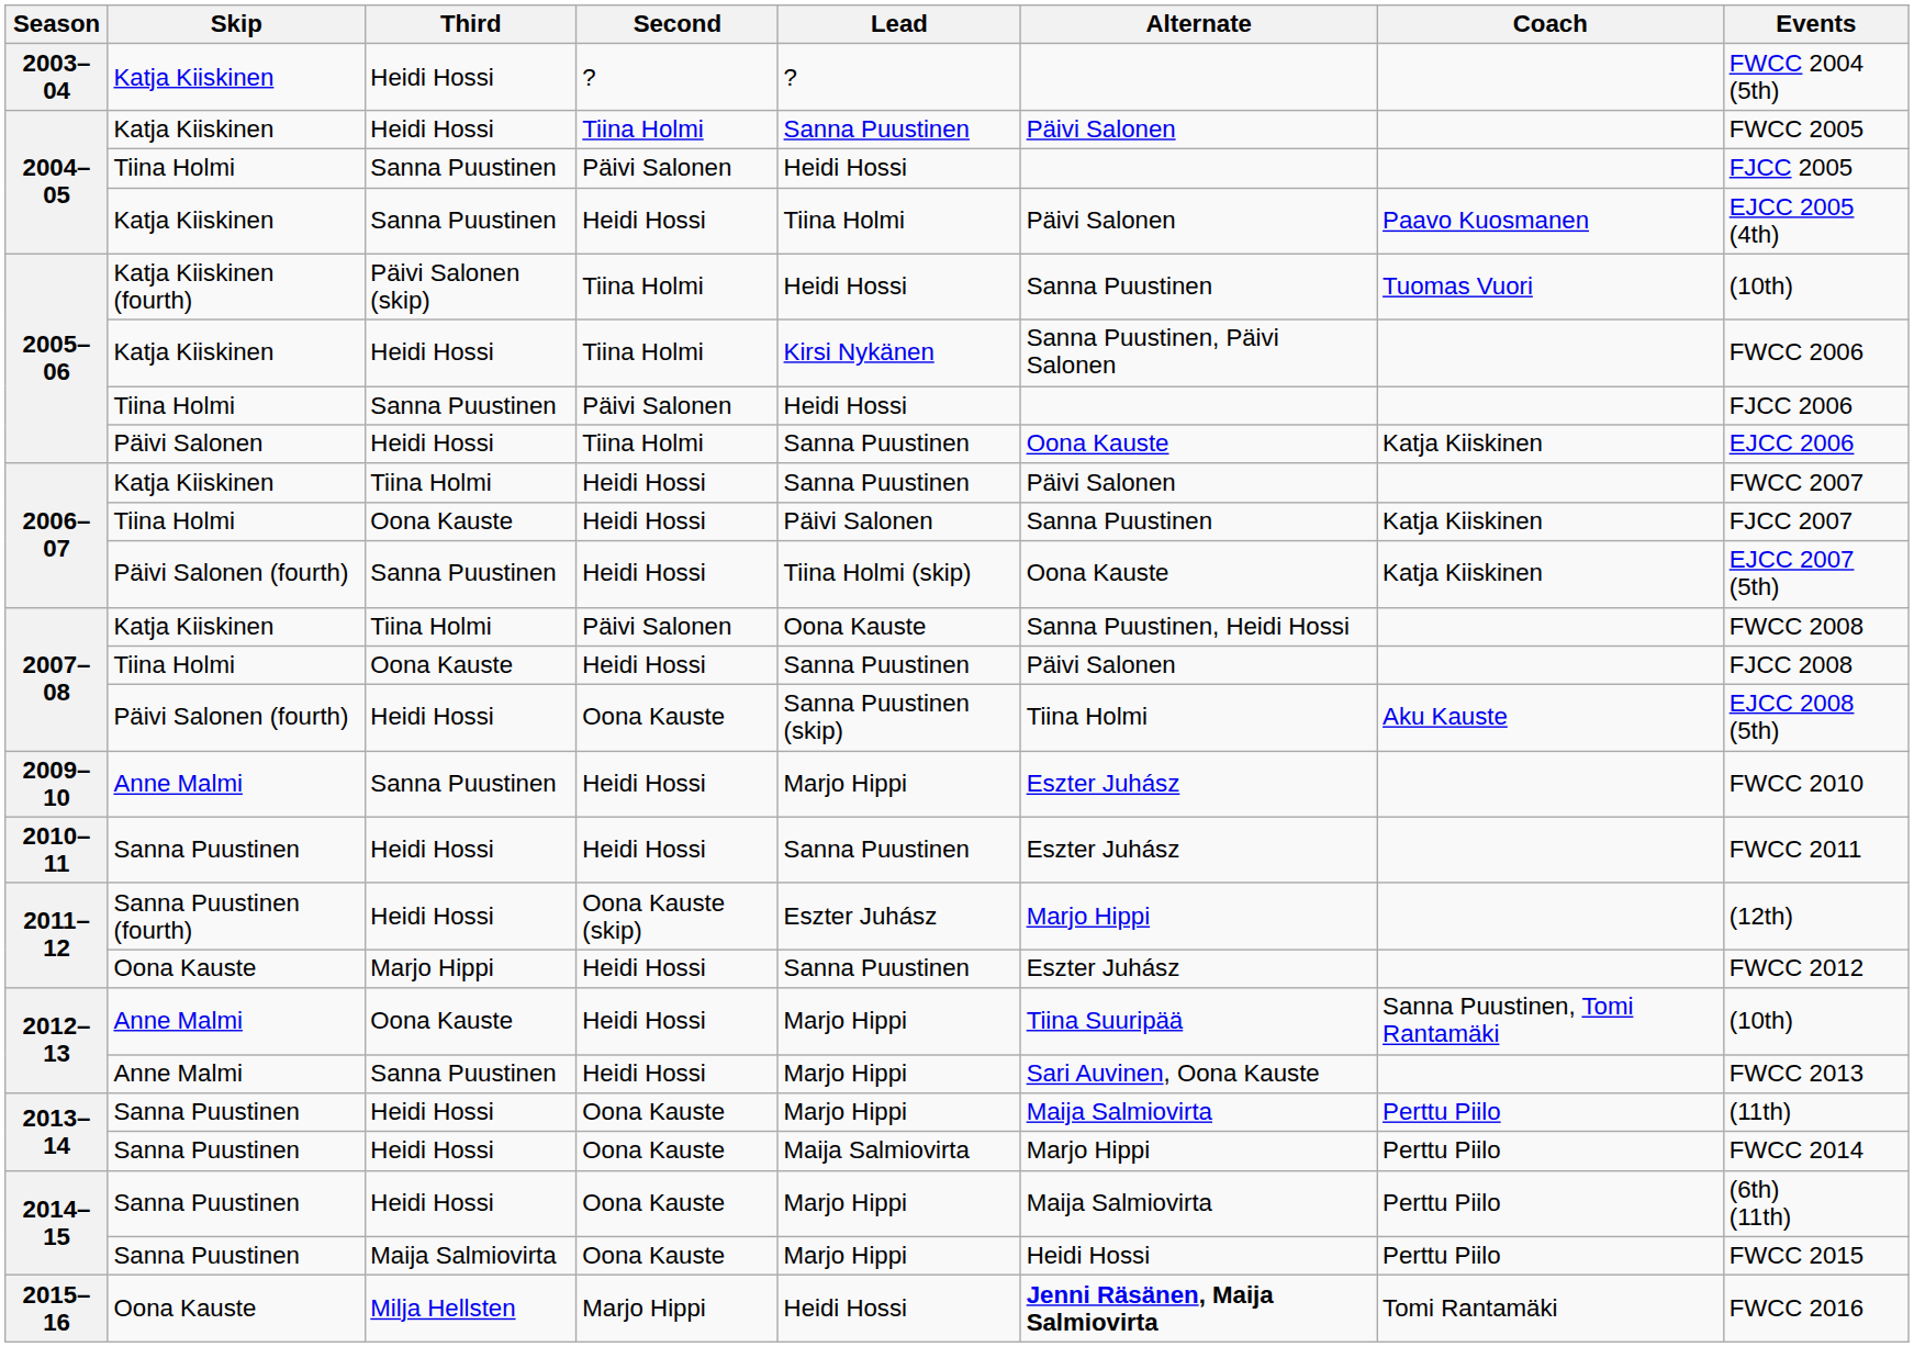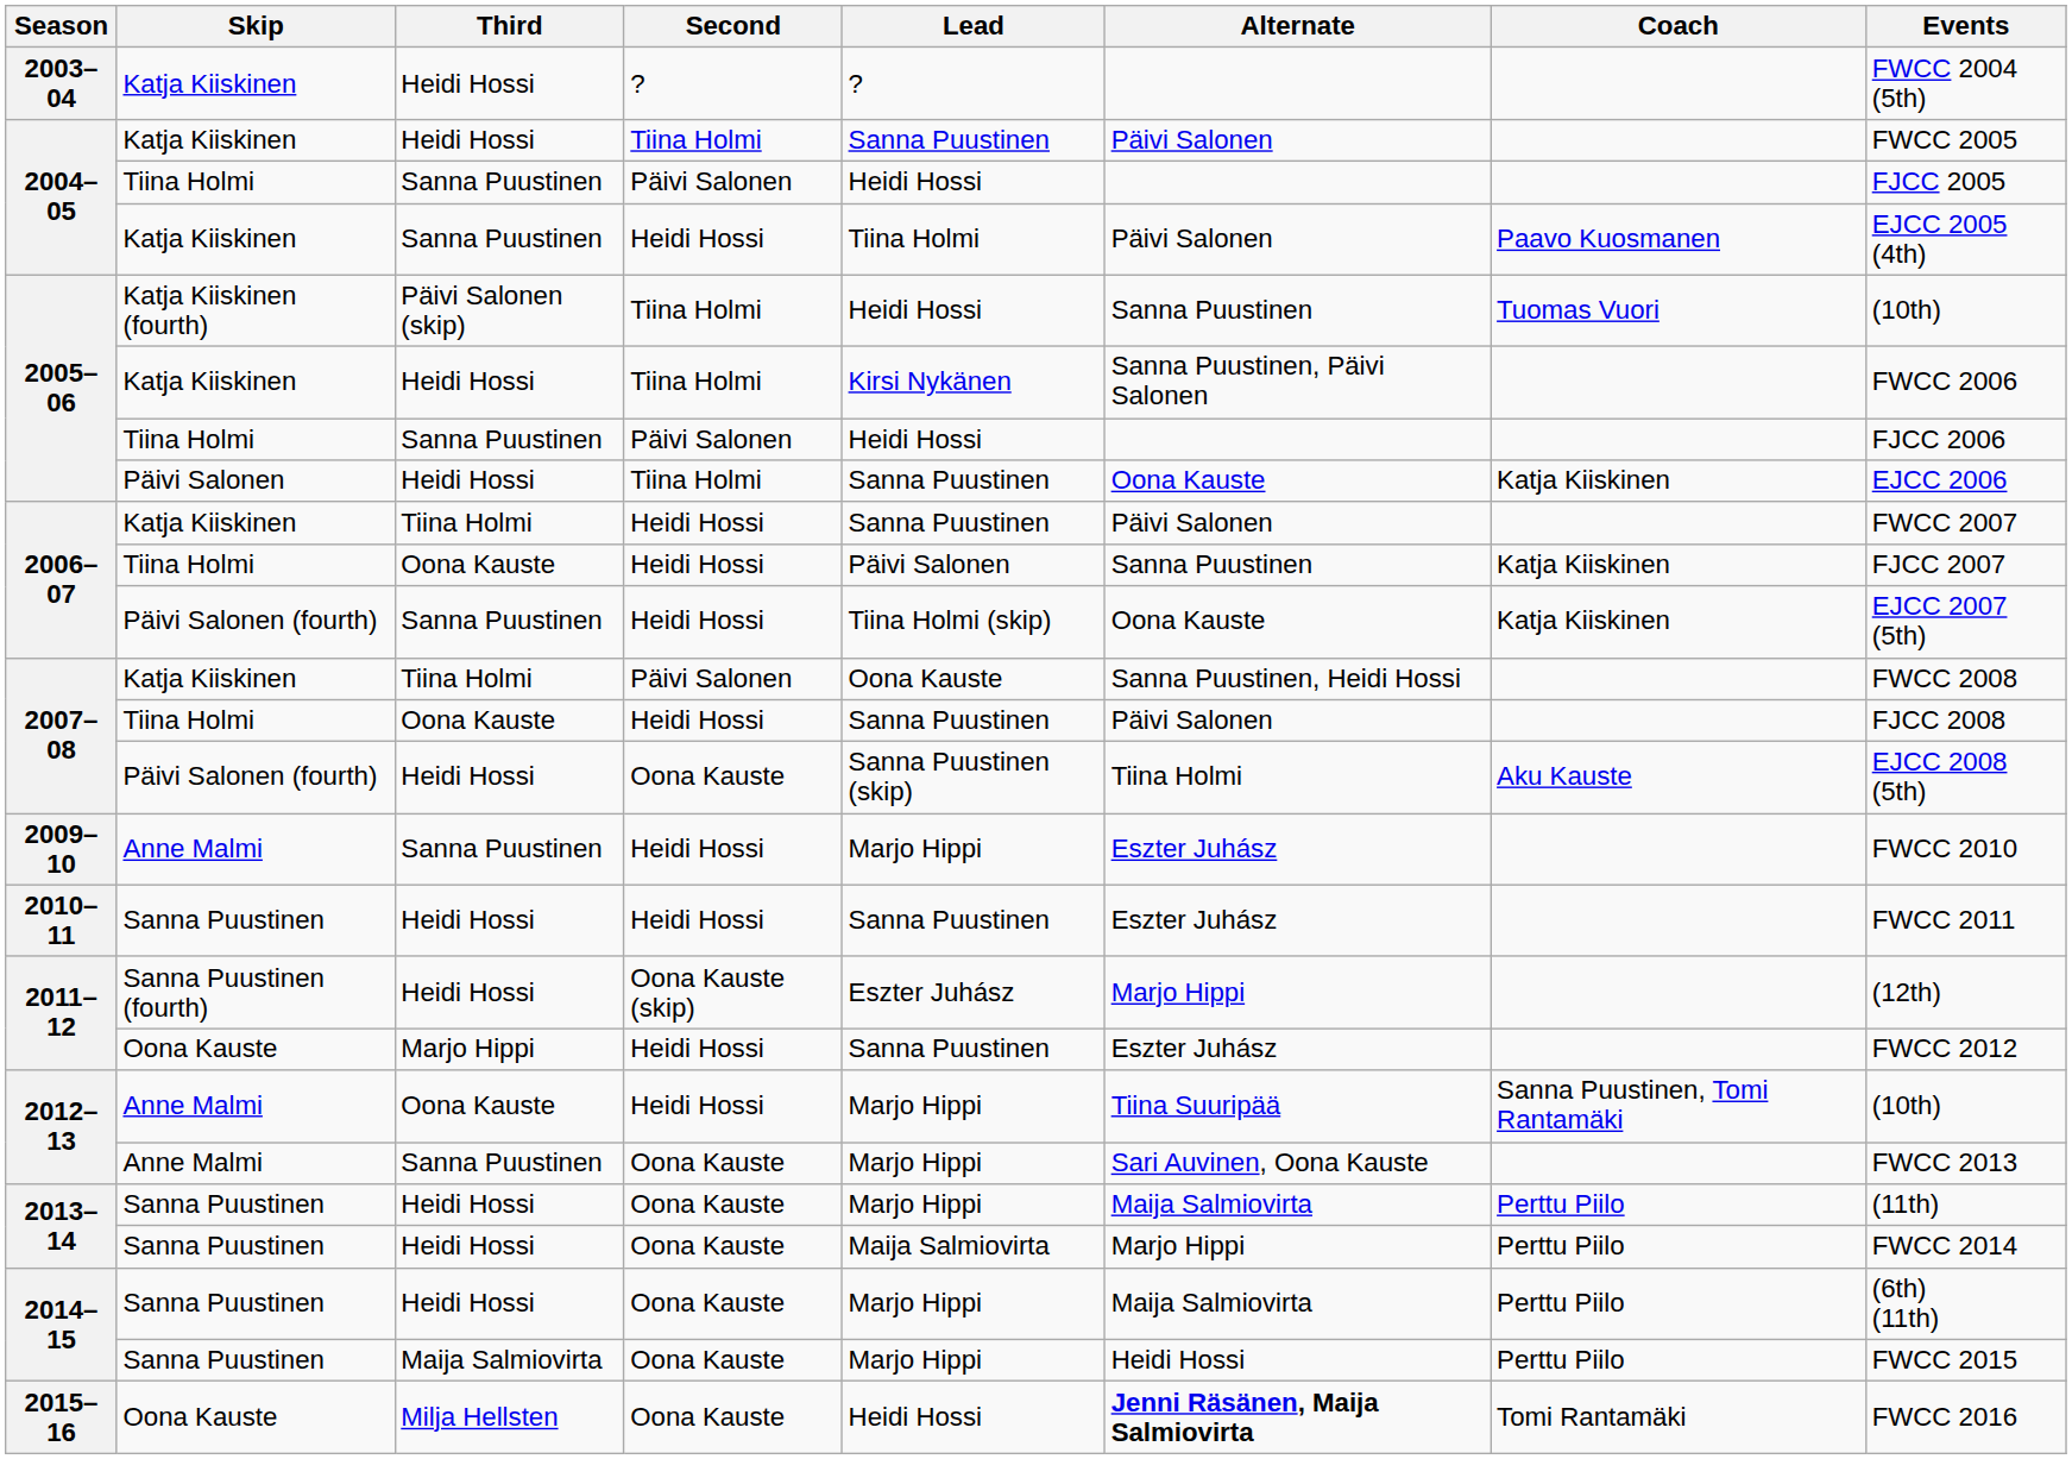 <table class="wikitable">
 <tr>
 <th scope="col" width=60>Season</th>
 <th scope="col">Skip</th>
 <th scope="col">Third</th>
 <th scope="col">Second</th>
 <th scope="col">Lead</th>
 <th scope="col">Alternate</th>
 <th scope="col">Coach</th>
 <th scope="col">Events</th>
 </tr>
 <tr>
 <th scope="row">2003–04</th>
 <td><a href='#'>Katja Kiiskinen</a></td>
 <td>Heidi Hossi</td>
 <td>?</td>
 <td>?</td>
 <td></td>
 <td></td>
 <td><a href='#'>FWCC</a> 2004 (5th)</td>
 </tr>
 <tr>
 <th scope="row" rowspan=3>2004–05</th>
 <td>Katja Kiiskinen</td>
 <td>Heidi Hossi</td>
 <td><a href='#'>Tiina Holmi</a></td>
 <td><a href='#'>Sanna Puustinen</a></td>
 <td><a href='#'>Päivi Salonen</a></td>
 <td></td>
 <td>FWCC 2005 </td>
 </tr>
 <tr>
 <td>Tiina Holmi</td>
 <td>Sanna Puustinen</td>
 <td>Päivi Salonen</td>
 <td>Heidi Hossi</td>
 <td></td>
 <td></td>
 <td><a href='#'>FJCC</a> 2005 </td>
 </tr>
 <tr>
 <td>Katja Kiiskinen</td>
 <td>Sanna Puustinen</td>
 <td>Heidi Hossi</td>
 <td>Tiina Holmi</td>
 <td>Päivi Salonen</td>
 <td><a href='#'>Paavo Kuosmanen</a></td>
 <td><a href='#'>EJCC 2005</a> (4th)</td>
 </tr>
 <tr>
 <th scope="row" rowspan=4>2005–06</th>
 <td>Katja Kiiskinen (fourth)</td>
 <td>Päivi Salonen (skip)</td>
 <td>Tiina Holmi</td>
 <td>Heidi Hossi</td>
 <td>Sanna Puustinen</td>
 <td><a href='#'>Tuomas Vuori</a></td>
 <td> (10th)</td>
 </tr>
 <tr>
 <td>Katja Kiiskinen</td>
 <td>Heidi Hossi</td>
 <td>Tiina Holmi</td>
 <td><a href='#'>Kirsi Nykänen</a></td>
 <td>Sanna Puustinen, Päivi Salonen</td>
 <td></td>
 <td>FWCC 2006 </td>
 </tr>
 <tr>
 <td>Tiina Holmi</td>
 <td>Sanna Puustinen</td>
 <td>Päivi Salonen</td>
 <td>Heidi Hossi</td>
 <td></td>
 <td></td>
 <td>FJCC 2006 </td>
 </tr>
 <tr>
 <td>Päivi Salonen</td>
 <td>Heidi Hossi</td>
 <td>Tiina Holmi</td>
 <td>Sanna Puustinen</td>
 <td><a href='#'>Oona Kauste</a></td>
 <td>Katja Kiiskinen</td>
 <td><a href='#'>EJCC 2006</a> </td>
 </tr>
 <tr>
 <th scope="row" rowspan=3>2006–07</th>
 <td>Katja Kiiskinen</td>
 <td>Tiina Holmi</td>
 <td>Heidi Hossi</td>
 <td>Sanna Puustinen</td>
 <td>Päivi Salonen</td>
 <td></td>
 <td>FWCC 2007 </td>
 </tr>
 <tr>
 <td>Tiina Holmi</td>
 <td>Oona Kauste</td>
 <td>Heidi Hossi</td>
 <td>Päivi Salonen</td>
 <td>Sanna Puustinen</td>
 <td>Katja Kiiskinen</td>
 <td>FJCC 2007 </td>
 </tr>
 <tr>
 <td>Päivi Salonen (fourth)</td>
 <td>Sanna Puustinen</td>
 <td>Heidi Hossi</td>
 <td>Tiina Holmi (skip)</td>
 <td>Oona Kauste</td>
 <td>Katja Kiiskinen</td>
 <td><a href='#'>EJCC 2007</a> (5th)</td>
 </tr>
 <tr>
 <th scope="row" rowspan=3>2007–08</th>
 <td>Katja Kiiskinen</td>
 <td>Tiina Holmi</td>
 <td>Päivi Salonen</td>
 <td>Oona Kauste</td>
 <td>Sanna Puustinen, Heidi Hossi</td>
 <td></td>
 <td>FWCC 2008 </td>
 </tr>
 <tr>
 <td>Tiina Holmi</td>
 <td>Oona Kauste</td>
 <td>Heidi Hossi</td>
 <td>Sanna Puustinen</td>
 <td>Päivi Salonen</td>
 <td></td>
 <td>FJCC 2008 </td>
 </tr>
 <tr>
 <td>Päivi Salonen (fourth)</td>
 <td>Heidi Hossi</td>
 <td>Oona Kauste</td>
 <td>Sanna Puustinen (skip)</td>
 <td>Tiina Holmi</td>
 <td><a href='#'>Aku Kauste</a></td>
 <td><a href='#'>EJCC 2008</a> (5th)</td>
 </tr>
 <tr>
 <th scope="row">2009–10</th>
 <td><a href='#'>Anne Malmi</a></td>
 <td>Sanna Puustinen</td>
 <td>Heidi Hossi</td>
 <td>Marjo Hippi</td>
 <td><a href='#'>Eszter Juhász</a></td>
 <td></td>
 <td>FWCC 2010 </td>
 </tr>
 <tr>
 <th scope="row">2010–11</th>
 <td>Sanna Puustinen</td>
 <td>Heidi Hossi</td>
 <td>Heidi Hossi</td>
 <td>Sanna Puustinen</td>
 <td>Eszter Juhász</td>
 <td></td>
 <td>FWCC 2011 </td>
 </tr>
 <tr>
 <th scope="row" rowspan=2>2011–12</th>
 <td>Sanna Puustinen (fourth)</td>
 <td>Heidi Hossi</td>
 <td>Oona Kauste (skip)</td>
 <td>Eszter Juhász</td>
 <td><a href='#'>Marjo Hippi</a></td>
 <td></td>
 <td> (12th)</td>
 </tr>
 <tr>
 <td>Oona Kauste</td>
 <td>Marjo Hippi</td>
 <td>Heidi Hossi</td>
 <td>Sanna Puustinen</td>
 <td>Eszter Juhász</td>
 <td></td>
 <td>FWCC 2012 </td>
 </tr>
 <tr>
 <th scope="row" rowspan=2>2012–13</th>
 <td><a href='#'>Anne Malmi</a></td>
 <td>Oona Kauste</td>
 <td>Heidi Hossi</td>
 <td>Marjo Hippi</td>
 <td><a href='#'>Tiina Suuripää</a></td>
 <td>Sanna Puustinen, <a href='#'>Tomi Rantamäki</a></td>
 <td> (10th)</td>
 </tr>
 <tr>
 <td>Anne Malmi</td>
 <td>Sanna Puustinen</td>
-<td>Heidi Hossi</td>
+<td>Oona Kauste</td>
 <td>Marjo Hippi</td>
 <td><a href='#'>Sari Auvinen</a>, Oona Kauste</td>
 <td></td>
 <td>FWCC 2013 </td>
 </tr>
 <tr>
 <th scope="row" rowspan=2>2013–14</th>
 <td>Sanna Puustinen</td>
 <td>Heidi Hossi</td>
 <td>Oona Kauste</td>
 <td>Marjo Hippi</td>
 <td><a href='#'>Maija Salmiovirta</a></td>
 <td><a href='#'>Perttu Piilo</a></td>
 <td> (11th)</td>
 </tr>
 <tr>
 <td>Sanna Puustinen</td>
 <td>Heidi Hossi</td>
 <td>Oona Kauste</td>
 <td>Maija Salmiovirta</td>
 <td>Marjo Hippi</td>
 <td>Perttu Piilo</td>
 <td>FWCC 2014 </td>
 </tr>
 <tr>
 <th scope="row" rowspan=2>2014–15</th>
 <td>Sanna Puustinen</td>
 <td>Heidi Hossi</td>
 <td>Oona Kauste</td>
 <td>Marjo Hippi</td>
 <td>Maija Salmiovirta</td>
 <td>Perttu Piilo</td>
 <td> (6th)<br> (11th)</td>
 </tr>
 <tr>
 <td>Sanna Puustinen</td>
 <td>Maija Salmiovirta</td>
 <td>Oona Kauste</td>
 <td>Marjo Hippi</td>
 <td>Heidi Hossi</td>
 <td>Perttu Piilo</td>
 <td>FWCC 2015 </td>
 </tr>
 <tr>
 <th scope="row">2015–16</th>
 <td>Oona Kauste</td>
 <td><a href='#'>Milja Hellsten</a></td>
-<td>Marjo Hippi</td>
+<td>Oona Kauste</td>
 <td>Heidi Hossi</td>
 <td><strong><a href='#'>Jenni Räsänen</a>, Maija Salmiovirta</strong></td>
 <td>Tomi Rantamäki</td>
 <td>FWCC 2016 </td>
 </tr>
 </table>
